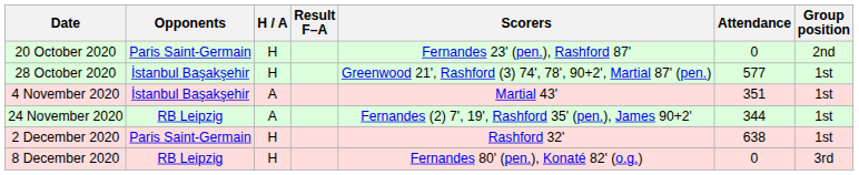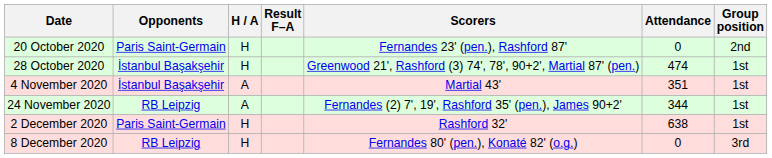 <table class="wikitable" style="text-align:center">
 <tr>
 <th>Date</th>
 <th>Opponents</th>
 <th>H / A</th>
 <th>Result<br>F–A</th>
 <th>Scorers</th>
 <th>Attendance</th>
 <th>Group<br>position</th>
 </tr>
 <tr style="background:#ddffdd">
 <td>20 October 2020</td>
 <td><a href='#'>Paris Saint-Germain</a></td>
 <td>H</td>
 <td></td>
 <td><a href='#'>Fernandes</a> 23' (<a href='#'>pen.</a>), <a href='#'>Rashford</a> 87'</td>
 <td>0</td>
 <td>2nd</td>
 </tr>
 <tr style="background:#ddffdd">
 <td>28 October 2020</td>
 <td><a href='#'>İstanbul Başakşehir</a></td>
 <td>H</td>
 <td></td>
 <td><a href='#'>Greenwood</a> 21', <a href='#'>Rashford</a> (3) 74', 78', 90+2', <a href='#'>Martial</a> 87' (<a href='#'>pen.</a>)</td>
-<td>577</td>
+<td>474</td>
 <td>1st</td>
 </tr>
 <tr style="background:#ffdddd">
 <td>4 November 2020</td>
 <td><a href='#'>İstanbul Başakşehir</a></td>
 <td>A</td>
 <td></td>
 <td><a href='#'>Martial</a> 43'</td>
 <td>351</td>
 <td>1st</td>
 </tr>
 <tr style="background:#ddffdd">
 <td>24 November 2020</td>
 <td><a href='#'>RB Leipzig</a></td>
 <td>A</td>
 <td></td>
 <td><a href='#'>Fernandes</a> (2) 7', 19', <a href='#'>Rashford</a> 35' (<a href='#'>pen.</a>), <a href='#'>James</a> 90+2'</td>
 <td>344</td>
 <td>1st</td>
 </tr>
 <tr style="background:#ffdddd">
 <td>2 December 2020</td>
 <td><a href='#'>Paris Saint-Germain</a></td>
 <td>H</td>
 <td></td>
 <td><a href='#'>Rashford</a> 32'</td>
 <td>638</td>
 <td>1st</td>
 </tr>
 <tr style="background:#ffdddd">
 <td>8 December 2020</td>
 <td><a href='#'>RB Leipzig</a></td>
 <td>H</td>
 <td></td>
 <td><a href='#'>Fernandes</a> 80' (<a href='#'>pen.</a>), <a href='#'>Konaté</a> 82' (<a href='#'>o.g.</a>)</td>
 <td>0</td>
 <td>3rd</td>
 </tr>
 </table>
